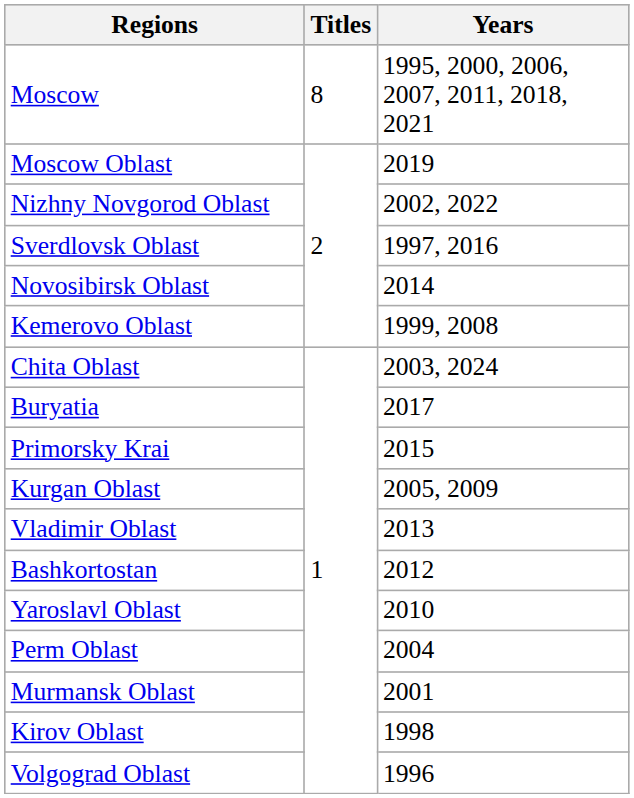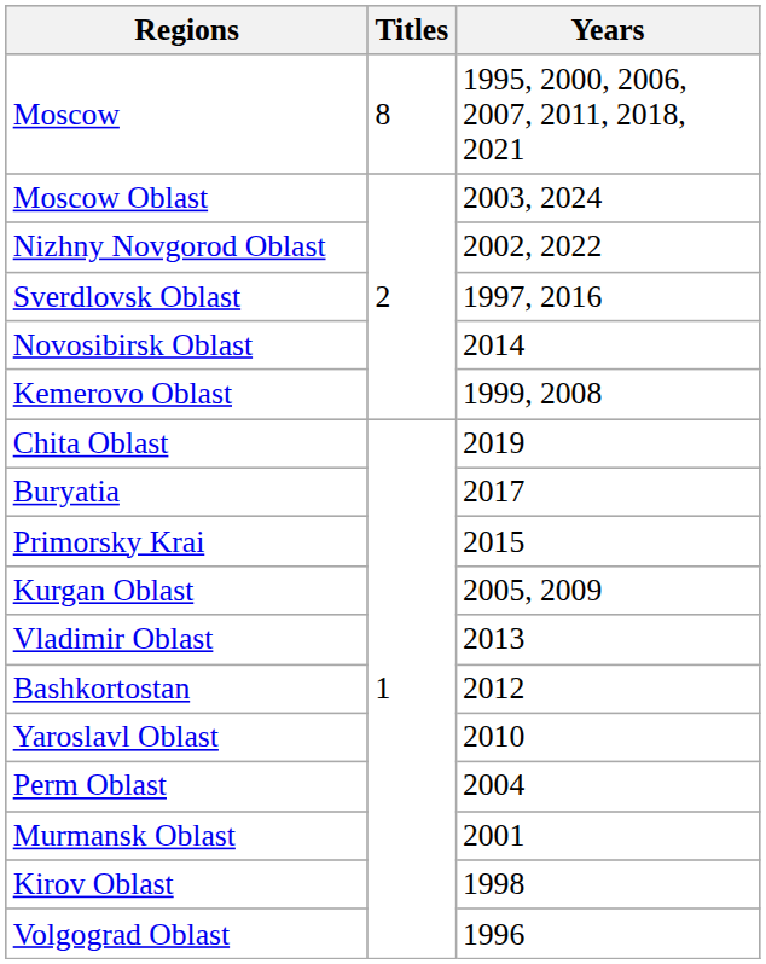 <table class="wikitable sortable" style="background:white;">
 <tr>
 <th width="180">Regions</th>
 <th width="30">Titles</th>
 <th width="150">Years</th>
 </tr>
 <tr>
 <td><a href='#'>Moscow</a></td>
 <td rowspan="1"><div>8</div></td>
 <td>1995, 2000, 2006, 2007, 2011, 2018, 2021</td>
 </tr>
 <tr>
 <td><a href='#'>Moscow Oblast</a></td>
 <td rowspan="5"><div>2</div></td>
-<td>2019</td>
+<td>2003, 2024</td>
 </tr>
 <tr>
 <td><a href='#'>Nizhny Novgorod Oblast</a></td>
 <td>2002, 2022</td>
 </tr>
 <tr>
 <td><a href='#'>Sverdlovsk Oblast</a></td>
 <td>1997, 2016</td>
 </tr>
 <tr>
 <td><a href='#'>Novosibirsk Oblast</a></td>
 <td>2014</td>
 </tr>
 <tr>
 <td><a href='#'>Kemerovo Oblast</a></td>
 <td>1999, 2008</td>
 </tr>
 <tr>
 <td><a href='#'>Chita Oblast</a></td>
 <td rowspan="11"><div>1</div></td>
-<td>2003, 2024</td>
+<td>2019</td>
 </tr>
 <tr>
 <td><a href='#'>Buryatia</a></td>
 <td>2017</td>
 </tr>
 <tr>
 <td><a href='#'>Primorsky Krai</a></td>
 <td>2015</td>
 </tr>
 <tr>
 <td><a href='#'>Kurgan Oblast</a></td>
 <td>2005, 2009</td>
 </tr>
 <tr>
 <td><a href='#'>Vladimir Oblast</a></td>
 <td>2013</td>
 </tr>
 <tr>
 <td><a href='#'>Bashkortostan</a></td>
 <td>2012</td>
 </tr>
 <tr>
 <td><a href='#'>Yaroslavl Oblast</a></td>
 <td>2010</td>
 </tr>
 <tr>
 <td><a href='#'>Perm Oblast</a></td>
 <td>2004</td>
 </tr>
 <tr>
 <td><a href='#'>Murmansk Oblast</a></td>
 <td>2001</td>
 </tr>
 <tr>
 <td><a href='#'>Kirov Oblast</a></td>
 <td>1998</td>
 </tr>
 <tr>
 <td><a href='#'>Volgograd Oblast</a></td>
 <td>1996</td>
 </tr>
 </table>
